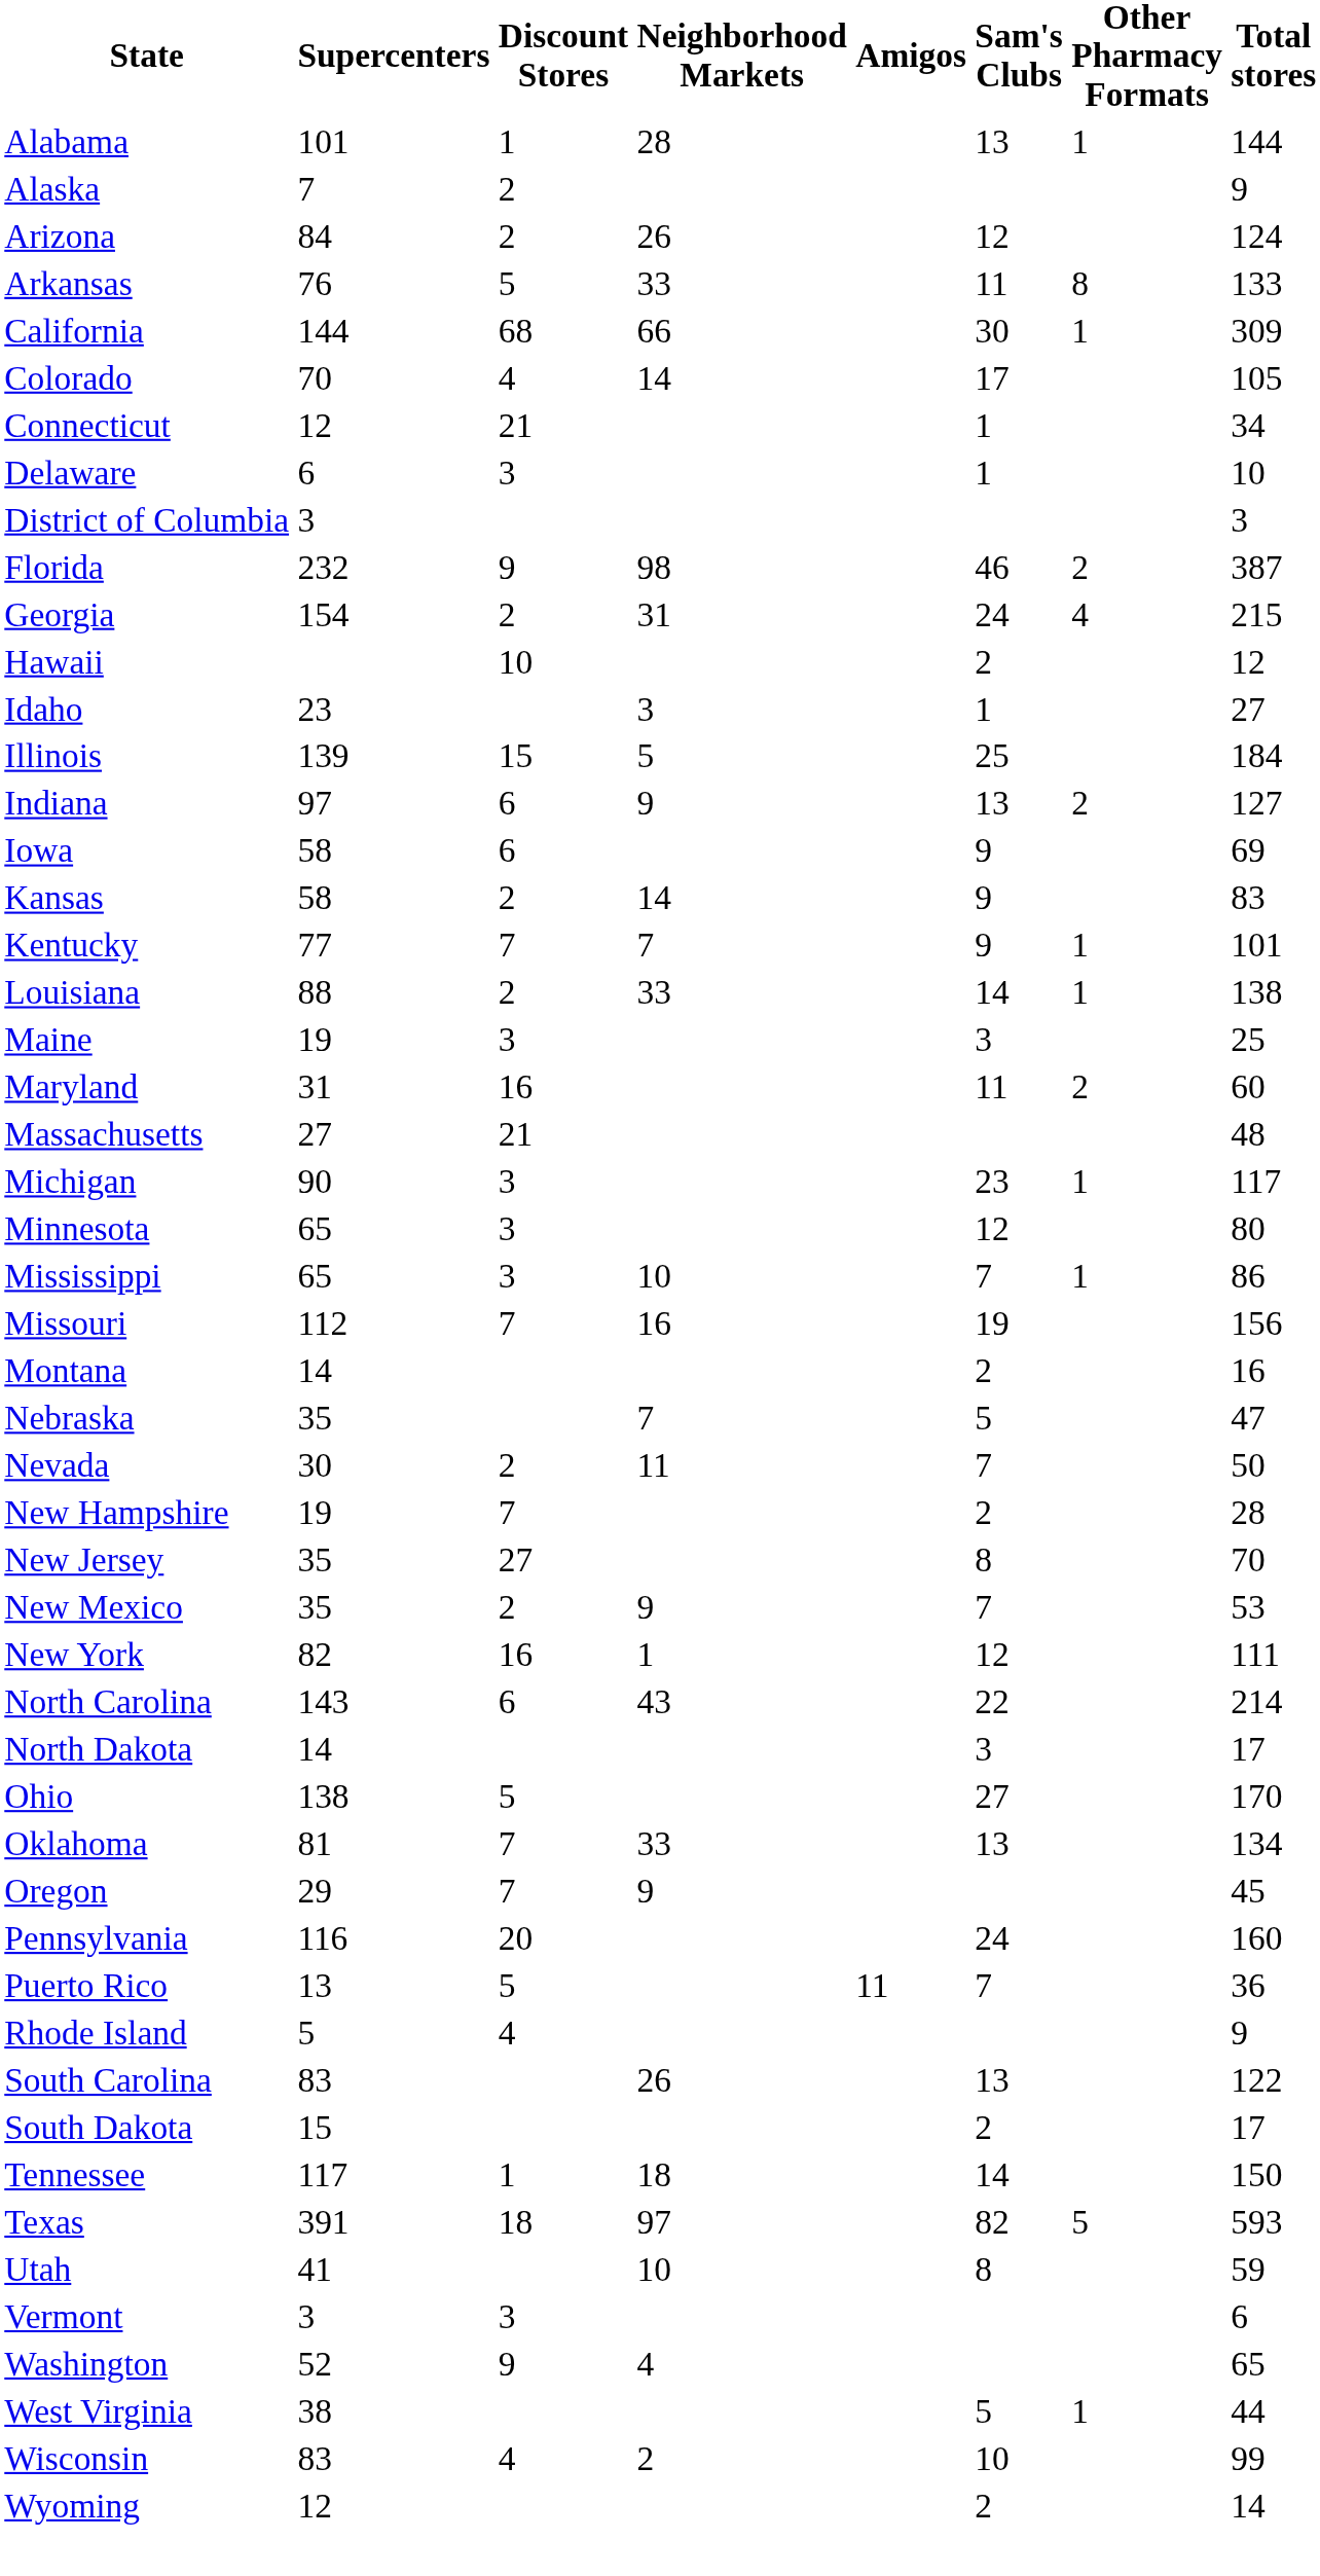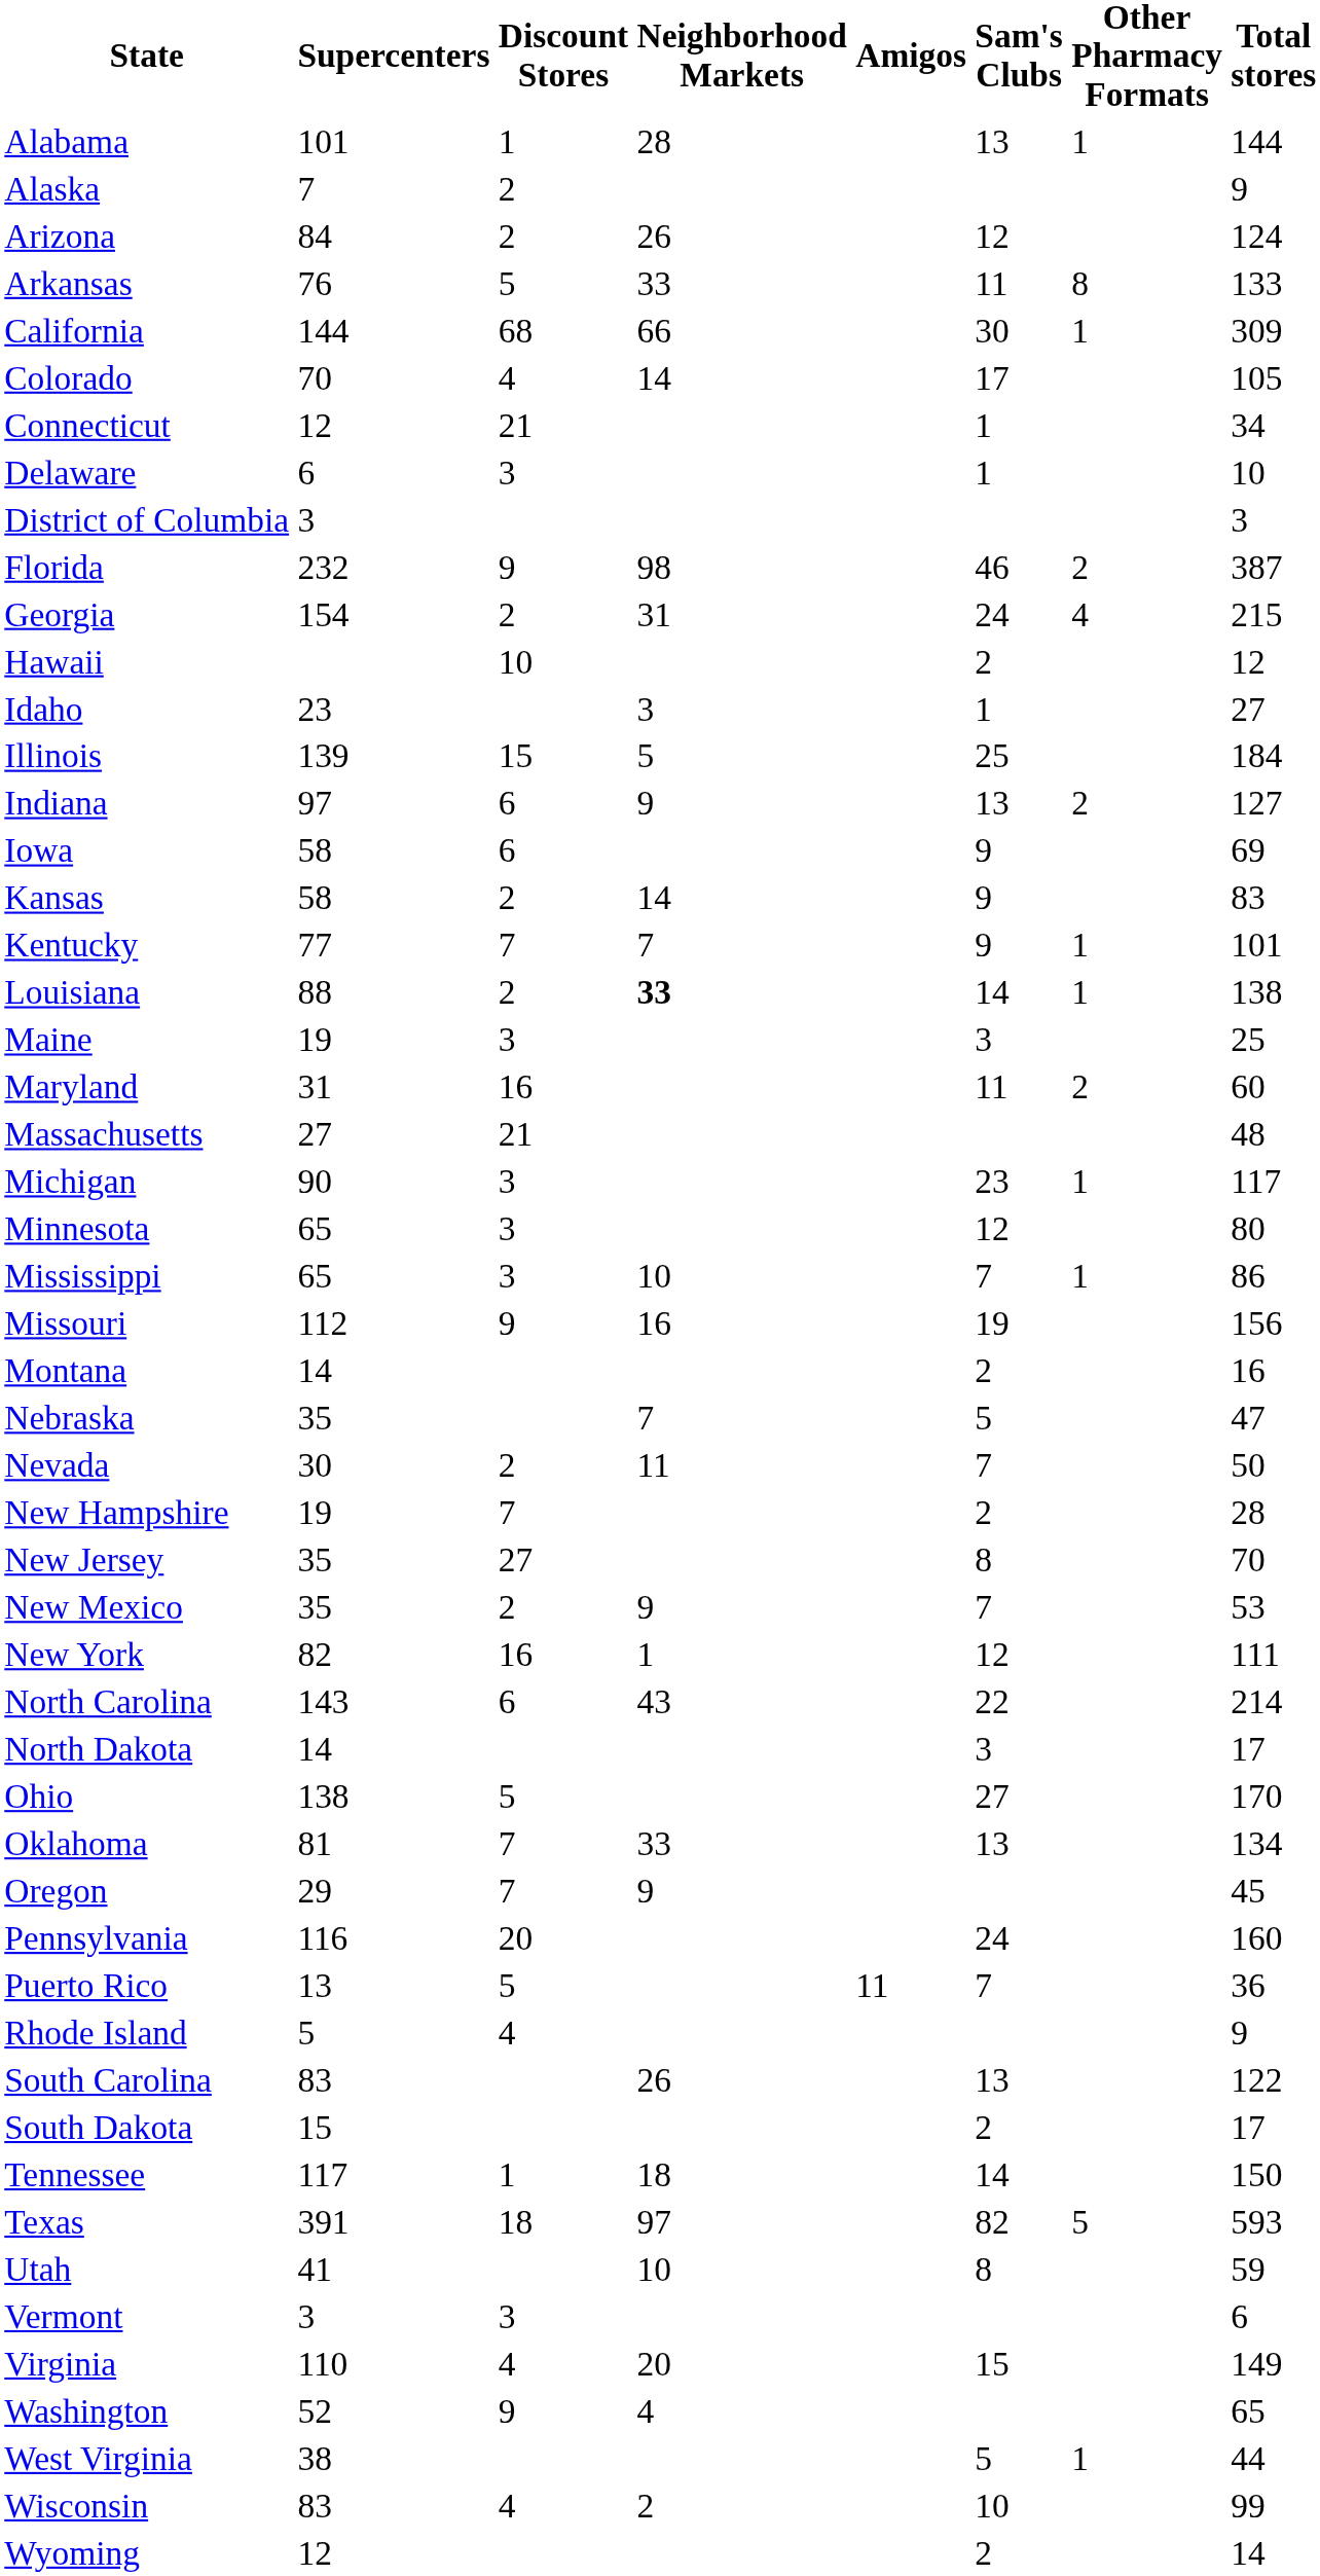 <table>
 <tr>
 <th>State</th>
 <th>Supercenters</th>
 <th>Discount<br>Stores</th>
 <th>Neighborhood<br>Markets</th>
 <th>Amigos</th>
 <th>Sam's<br>Clubs</th>
 <th>Other<br>Pharmacy<br>Formats</th>
 <th>Total<br>stores</th>
 </tr>
 <tr>
 <td><a href='#'>Alabama</a></td>
 <td>101</td>
 <td>1</td>
 <td>28</td>
 <td></td>
 <td>13</td>
 <td>1</td>
 <td>144</td>
 </tr>
 <tr>
 <td><a href='#'>Alaska</a></td>
 <td>7</td>
 <td>2</td>
 <td></td>
 <td></td>
 <td></td>
 <td></td>
 <td>9</td>
 </tr>
 <tr>
 <td><a href='#'>Arizona</a></td>
 <td>84</td>
 <td>2</td>
 <td>26</td>
 <td></td>
 <td>12</td>
 <td></td>
 <td>124</td>
 </tr>
 <tr>
 <td><a href='#'>Arkansas</a></td>
 <td>76</td>
 <td>5</td>
 <td>33</td>
 <td></td>
 <td>11</td>
 <td>8</td>
 <td>133</td>
 </tr>
 <tr>
 <td><a href='#'>California</a></td>
 <td>144</td>
 <td>68</td>
 <td>66</td>
 <td></td>
 <td>30</td>
 <td>1</td>
 <td>309</td>
 </tr>
 <tr>
 <td><a href='#'>Colorado</a></td>
 <td>70</td>
 <td>4</td>
 <td>14</td>
 <td></td>
 <td>17</td>
 <td></td>
 <td>105</td>
 </tr>
 <tr>
 <td><a href='#'>Connecticut</a></td>
 <td>12</td>
 <td>21</td>
 <td></td>
 <td></td>
 <td>1</td>
 <td></td>
 <td>34</td>
 </tr>
 <tr>
 <td><a href='#'>Delaware</a></td>
 <td>6</td>
 <td>3</td>
 <td></td>
 <td></td>
 <td>1</td>
 <td></td>
 <td>10</td>
 </tr>
 <tr>
 <td><a href='#'>District of Columbia</a></td>
 <td>3</td>
 <td></td>
 <td></td>
 <td></td>
 <td></td>
 <td></td>
 <td>3</td>
 </tr>
 <tr>
 <td><a href='#'>Florida</a></td>
 <td>232</td>
 <td>9</td>
 <td>98</td>
 <td></td>
 <td>46</td>
 <td>2</td>
 <td>387</td>
 </tr>
 <tr>
 <td><a href='#'>Georgia</a></td>
 <td>154</td>
 <td>2</td>
 <td>31</td>
 <td></td>
 <td>24</td>
 <td>4</td>
 <td>215</td>
 </tr>
 <tr>
 <td><a href='#'>Hawaii</a></td>
 <td></td>
 <td>10</td>
 <td></td>
 <td></td>
 <td>2</td>
 <td></td>
 <td>12</td>
 </tr>
 <tr>
 <td><a href='#'>Idaho</a></td>
 <td>23</td>
 <td></td>
 <td>3</td>
 <td></td>
 <td>1</td>
 <td></td>
 <td>27</td>
 </tr>
 <tr>
 <td><a href='#'>Illinois</a></td>
 <td>139</td>
 <td>15</td>
 <td>5</td>
 <td></td>
 <td>25</td>
 <td></td>
 <td>184</td>
 </tr>
 <tr>
 <td><a href='#'>Indiana</a></td>
 <td>97</td>
 <td>6</td>
 <td>9</td>
 <td></td>
 <td>13</td>
 <td>2</td>
 <td>127</td>
 </tr>
 <tr>
 <td><a href='#'>Iowa</a></td>
 <td>58</td>
 <td>6</td>
 <td></td>
 <td></td>
 <td>9</td>
 <td></td>
 <td>69</td>
 </tr>
 <tr>
 <td><a href='#'>Kansas</a></td>
 <td>58</td>
 <td>2</td>
 <td>14</td>
 <td></td>
 <td>9</td>
 <td></td>
 <td>83</td>
 </tr>
 <tr>
 <td><a href='#'>Kentucky</a></td>
 <td>77</td>
 <td>7</td>
 <td>7</td>
 <td></td>
 <td>9</td>
 <td>1</td>
 <td>101</td>
 </tr>
 <tr>
 <td><a href='#'>Louisiana</a></td>
 <td>88</td>
 <td>2</td>
-<td>33</td>
+<td><strong>33</strong></td>
 <td></td>
 <td>14</td>
 <td>1</td>
 <td>138</td>
 </tr>
 <tr>
 <td><a href='#'>Maine</a></td>
 <td>19</td>
 <td>3</td>
 <td></td>
 <td></td>
 <td>3</td>
 <td></td>
 <td>25</td>
 </tr>
 <tr>
 <td><a href='#'>Maryland</a></td>
 <td>31</td>
 <td>16</td>
 <td></td>
 <td></td>
 <td>11</td>
 <td>2</td>
 <td>60</td>
 </tr>
 <tr>
 <td><a href='#'>Massachusetts</a></td>
 <td>27</td>
 <td>21</td>
 <td></td>
 <td></td>
 <td></td>
 <td></td>
 <td>48</td>
 </tr>
 <tr>
 <td><a href='#'>Michigan</a></td>
 <td>90</td>
 <td>3</td>
 <td></td>
 <td></td>
 <td>23</td>
 <td>1</td>
 <td>117</td>
 </tr>
 <tr>
 <td><a href='#'>Minnesota</a></td>
 <td>65</td>
 <td>3</td>
 <td></td>
 <td></td>
 <td>12</td>
 <td></td>
 <td>80</td>
 </tr>
 <tr>
 <td><a href='#'>Mississippi</a></td>
 <td>65</td>
 <td>3</td>
 <td>10</td>
 <td></td>
 <td>7</td>
 <td>1</td>
 <td>86</td>
 </tr>
 <tr>
 <td><a href='#'>Missouri</a></td>
 <td>112</td>
-<td>7</td>
+<td>9</td>
 <td>16</td>
 <td></td>
 <td>19</td>
 <td></td>
 <td>156</td>
 </tr>
 <tr>
 <td><a href='#'>Montana</a></td>
 <td>14</td>
 <td></td>
 <td></td>
 <td></td>
 <td>2</td>
 <td></td>
 <td>16</td>
 </tr>
 <tr>
 <td><a href='#'>Nebraska</a></td>
 <td>35</td>
 <td></td>
 <td>7</td>
 <td></td>
 <td>5</td>
 <td></td>
 <td>47</td>
 </tr>
 <tr>
 <td><a href='#'>Nevada</a></td>
 <td>30</td>
 <td>2</td>
 <td>11</td>
 <td></td>
 <td>7</td>
 <td></td>
 <td>50</td>
 </tr>
 <tr>
 <td><a href='#'>New Hampshire</a></td>
 <td>19</td>
 <td>7</td>
 <td></td>
 <td></td>
 <td>2</td>
 <td></td>
 <td>28</td>
 </tr>
 <tr>
 <td><a href='#'>New Jersey</a></td>
 <td>35</td>
 <td>27</td>
 <td></td>
 <td></td>
 <td>8</td>
 <td></td>
 <td>70</td>
 </tr>
 <tr>
 <td><a href='#'>New Mexico</a></td>
 <td>35</td>
 <td>2</td>
 <td>9</td>
 <td></td>
 <td>7</td>
 <td></td>
 <td>53</td>
 </tr>
 <tr>
 <td><a href='#'>New York</a></td>
 <td>82</td>
 <td>16</td>
 <td>1</td>
 <td></td>
 <td>12</td>
 <td></td>
 <td>111</td>
 </tr>
 <tr>
 <td><a href='#'>North Carolina</a></td>
 <td>143</td>
 <td>6</td>
 <td>43</td>
 <td></td>
 <td>22</td>
 <td></td>
 <td>214</td>
 </tr>
 <tr>
 <td><a href='#'>North Dakota</a></td>
 <td>14</td>
 <td></td>
 <td></td>
 <td></td>
 <td>3</td>
 <td></td>
 <td>17</td>
 </tr>
 <tr>
 <td><a href='#'>Ohio</a></td>
 <td>138</td>
 <td>5</td>
 <td></td>
 <td></td>
 <td>27</td>
 <td></td>
 <td>170</td>
 </tr>
 <tr>
 <td><a href='#'>Oklahoma</a></td>
 <td>81</td>
 <td>7</td>
 <td>33</td>
 <td></td>
 <td>13</td>
 <td></td>
 <td>134</td>
 </tr>
 <tr>
 <td><a href='#'>Oregon</a></td>
 <td>29</td>
 <td>7</td>
 <td>9</td>
 <td></td>
 <td></td>
 <td></td>
 <td>45</td>
 </tr>
 <tr>
 <td><a href='#'>Pennsylvania</a></td>
 <td>116</td>
 <td>20</td>
 <td></td>
 <td></td>
 <td>24</td>
 <td></td>
 <td>160</td>
 </tr>
 <tr>
 <td><a href='#'>Puerto Rico</a></td>
 <td>13</td>
 <td>5</td>
 <td></td>
 <td>11</td>
 <td>7</td>
 <td></td>
 <td>36</td>
 </tr>
 <tr>
 <td><a href='#'>Rhode Island</a></td>
 <td>5</td>
 <td>4</td>
 <td></td>
 <td></td>
 <td></td>
 <td></td>
 <td>9</td>
 </tr>
 <tr>
 <td><a href='#'>South Carolina</a></td>
 <td>83</td>
 <td></td>
 <td>26</td>
 <td></td>
 <td>13</td>
 <td></td>
 <td>122</td>
 </tr>
 <tr>
 <td><a href='#'>South Dakota</a></td>
 <td>15</td>
 <td></td>
 <td></td>
 <td></td>
 <td>2</td>
 <td></td>
 <td>17</td>
 </tr>
 <tr>
 <td><a href='#'>Tennessee</a></td>
 <td>117</td>
 <td>1</td>
 <td>18</td>
 <td></td>
 <td>14</td>
 <td></td>
 <td>150</td>
 </tr>
 <tr>
 <td><a href='#'>Texas</a></td>
 <td>391</td>
 <td>18</td>
 <td>97</td>
 <td></td>
 <td>82</td>
 <td>5</td>
 <td>593</td>
 </tr>
 <tr>
 <td><a href='#'>Utah</a></td>
 <td>41</td>
 <td></td>
 <td>10</td>
 <td></td>
 <td>8</td>
 <td></td>
 <td>59</td>
 </tr>
 <tr>
 <td><a href='#'>Vermont</a></td>
 <td>3</td>
 <td>3</td>
 <td></td>
 <td></td>
 <td></td>
 <td></td>
 <td>6</td>
 </tr>
 <tr>
+<td><a href='#'>Virginia</a></td>
+<td>110</td>
+<td>4</td>
+<td>20</td>
+<td></td>
+<td>15</td>
+<td></td>
+<td>149</td>
+</tr>
+<tr>
 <td><a href='#'>Washington</a></td>
 <td>52</td>
 <td>9</td>
 <td>4</td>
 <td></td>
 <td></td>
 <td></td>
 <td>65</td>
 </tr>
 <tr>
 <td><a href='#'>West Virginia</a></td>
 <td>38</td>
 <td></td>
 <td></td>
 <td></td>
 <td>5</td>
 <td>1</td>
 <td>44</td>
 </tr>
 <tr>
 <td><a href='#'>Wisconsin</a></td>
 <td>83</td>
 <td>4</td>
 <td>2</td>
 <td></td>
 <td>10</td>
 <td></td>
 <td>99</td>
 </tr>
 <tr>
 <td><a href='#'>Wyoming</a></td>
 <td>12</td>
 <td></td>
 <td></td>
 <td></td>
 <td>2</td>
 <td></td>
 <td>14</td>
 </tr>
 </table>
